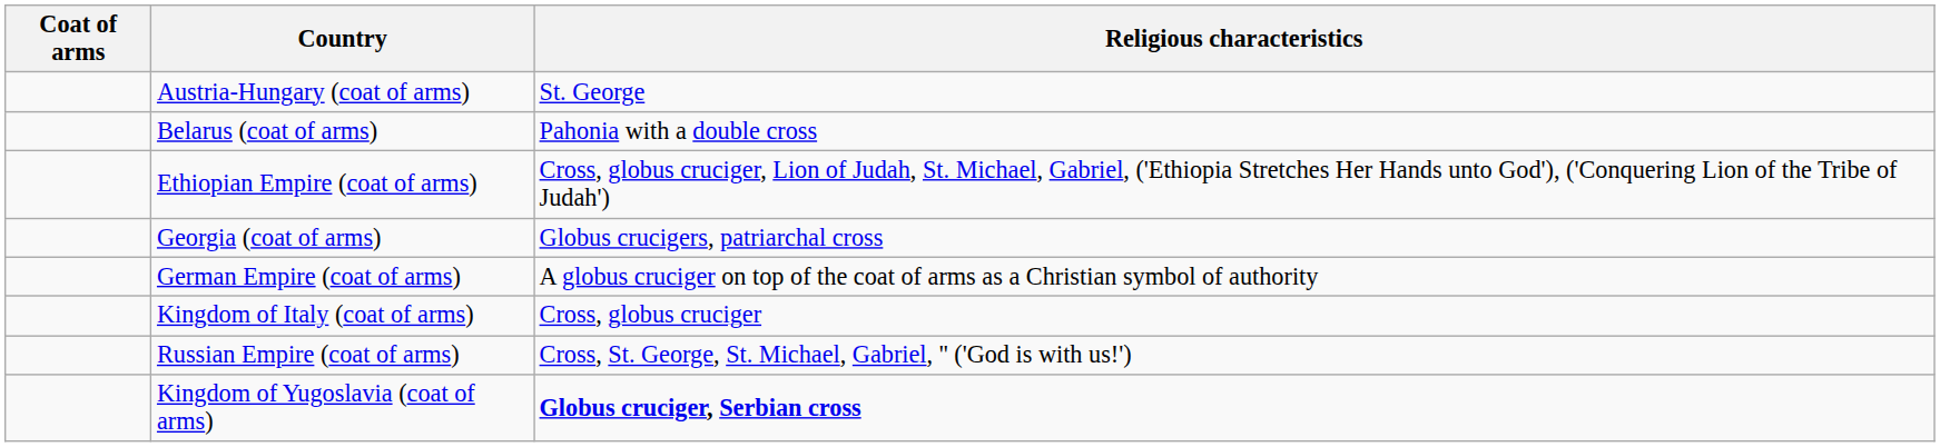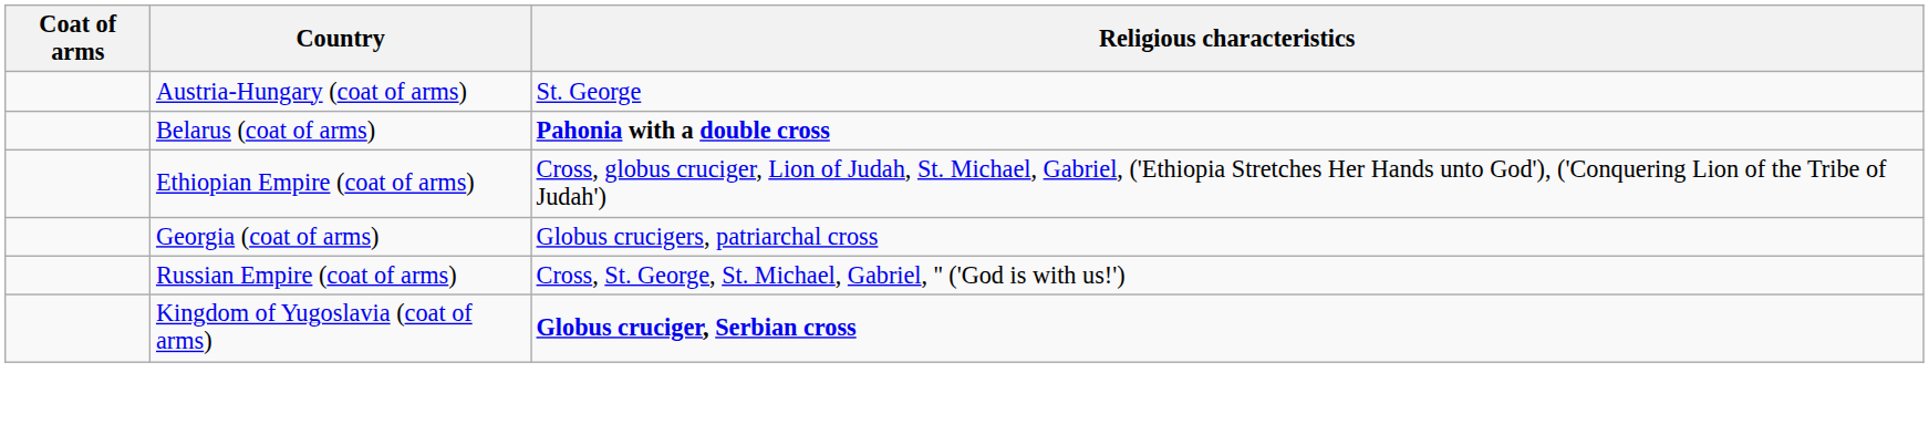 <table class="wikitable">
 <tr>
 <th><strong>Coat of arms</strong></th>
 <th><strong>Country</strong></th>
 <th><strong>Religious characteristics</strong></th>
 </tr>
 <tr>
 <td></td>
 <td><a href='#'>Austria-Hungary</a> (<a href='#'>coat of arms</a>)</td>
 <td><a href='#'>St. George</a></td>
 </tr>
 <tr>
 <td></td>
 <td><a href='#'>Belarus</a> (<a href='#'>coat of arms</a>)</td>
-<td><a href='#'>Pahonia</a> with a <a href='#'>double cross</a></td>
+<td><strong><a href='#'>Pahonia</a> with a <a href='#'>double cross</a></strong></td>
 </tr>
 <tr>
 <td></td>
 <td><a href='#'>Ethiopian Empire</a> (<a href='#'>coat of arms</a>)</td>
 <td><a href='#'>Cross</a>, <a href='#'>globus cruciger</a>, <a href='#'>Lion of Judah</a>, <a href='#'>St. Michael</a>, <a href='#'>Gabriel</a>,  ('Ethiopia Stretches Her Hands unto God'),  ('Conquering Lion of the Tribe of Judah')</td>
 </tr>
 <tr>
 <td></td>
 <td><a href='#'>Georgia</a> (<a href='#'>coat of arms</a>)</td>
 <td><a href='#'>Globus crucigers</a>, <a href='#'>patriarchal cross</a></td>
 </tr>
 <tr>
 <td></td>
-<td><a href='#'>German Empire</a> (<a href='#'>coat of arms</a>)</td>
-<td>A <a href='#'>globus cruciger</a> on top of the coat of arms as a Christian symbol of authority</td>
-</tr>
-<tr>
-<td></td>
-<td><a href='#'>Kingdom of Italy</a> (<a href='#'>coat of arms</a>)</td>
-<td><a href='#'>Cross</a>, <a href='#'>globus cruciger</a></td>
-</tr>
-<tr>
-<td></td>
 <td><a href='#'>Russian Empire</a> (<a href='#'>coat of arms</a>)</td>
 <td><a href='#'>Cross</a>, <a href='#'>St. George</a>, <a href='#'>St. Michael</a>, <a href='#'>Gabriel</a>, '' ('God is with us!')</td>
 </tr>
 <tr>
 <td></td>
 <td><a href='#'>Kingdom of Yugoslavia</a> (<a href='#'>coat of arms</a>)</td>
 <td><strong><a href='#'>Globus cruciger</a>, <a href='#'>Serbian cross</a></strong></td>
 </tr>
 </table>
